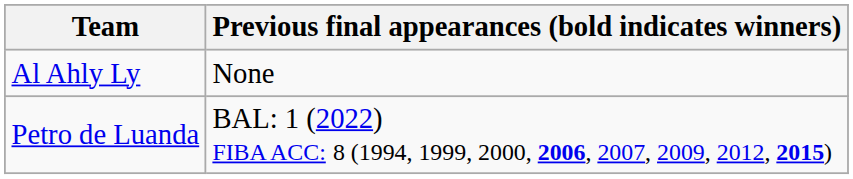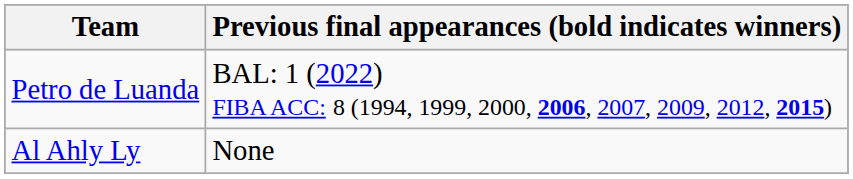 <table class="wikitable">
 <tr>
 <th>Team</th>
 <th>Previous final appearances (bold indicates winners)</th>
 </tr>
 <tr>
+<td> <a href='#'>Petro de Luanda</a></td>
+<td>BAL: 1 (<a href='#'>2022</a>)<br><a href='#'><small>FIBA ACC:</small></a> <small>8 (1994, 1999, 2000, <strong><a href='#'>2006</a></strong>, <a href='#'>2007</a>, <a href='#'>2009</a>, <a href='#'>2012</a>, <strong><a href='#'>2015</a></strong>)</small></td>
+</tr>
+<tr>
 <td> <a href='#'>Al Ahly Ly</a></td>
 <td>None</td>
 </tr>
-<tr>
-<td> <a href='#'>Petro de Luanda</a></td>
-<td>BAL: 1 (<a href='#'>2022</a>)<br><a href='#'><small>FIBA ACC:</small></a> <small>8 (1994, 1999, 2000, <strong><a href='#'>2006</a></strong>, <a href='#'>2007</a>, <a href='#'>2009</a>, <a href='#'>2012</a>, <strong><a href='#'>2015</a></strong>)</small></td>
-</tr>
 </table>
